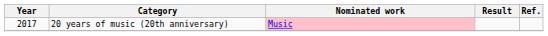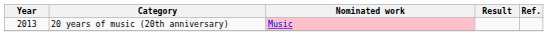 <table class=wikitable>
 <tr>
 <th scope="col" style="width:5em;">Year</th>
 <th scope="col" style="width:26em;">Category</th>
 <th scope="col" style="width:25em;">Nominated work</th>
 <th scope="col" style="width:5em;">Result</th>
 <th>Ref.</th>
 </tr>
 <tr>
-<td style="text-align:center;">2017</td>
+<td style="text-align:center;">2013</td>
 <td>20 years of music (20th anniversary)</td>
 <td style="background: pink;"><a href='#'>Music</a></td>
 <td></td>
 <td></td>
 </tr>
 <tr>
 </tr>
 </table>
